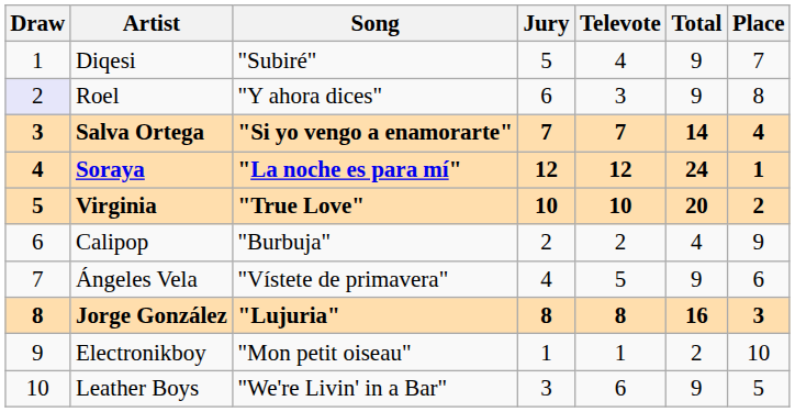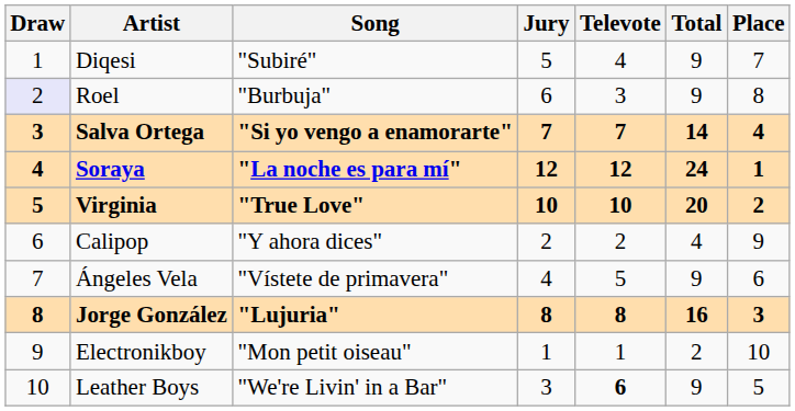 <table class="sortable wikitable" style="margin: 1em auto 1em auto; text-align:center">
 <tr>
 <th>Draw</th>
 <th>Artist</th>
 <th>Song</th>
 <th>Jury</th>
 <th>Televote</th>
 <th>Total</th>
 <th>Place</th>
 </tr>
 <tr>
 <td>1</td>
 <td align="left">Diqesi</td>
 <td align="left">"Subiré"</td>
 <td>5</td>
 <td>4</td>
 <td>9</td>
 <td>7</td>
 </tr>
 <tr>
 <td style="background: lavender;">2</td>
 <td align="left">Roel</td>
-<td align="left">"Y ahora dices"</td>
+<td align="left">"Burbuja"</td>
 <td>6</td>
 <td>3</td>
 <td>9</td>
 <td>8</td>
 </tr>
 <tr style="font-weight:bold; background:navajowhite;">
 <td>3</td>
 <td align="left">Salva Ortega</td>
 <td align="left">"Si yo vengo a enamorarte"</td>
 <td>7</td>
 <td>7</td>
 <td>14</td>
 <td>4</td>
 </tr>
 <tr style="font-weight:bold; background:navajowhite;">
 <td>4</td>
 <td align="left"><a href='#'>Soraya</a></td>
 <td align="left">"<a href='#'>La noche es para mí</a>"</td>
 <td>12</td>
 <td>12</td>
 <td>24</td>
 <td>1</td>
 </tr>
 <tr style="font-weight:bold; background:navajowhite;">
 <td>5</td>
 <td align="left">Virginia</td>
 <td align="left">"True Love"</td>
 <td>10</td>
 <td>10</td>
 <td>20</td>
 <td>2</td>
 </tr>
 <tr>
 <td>6</td>
 <td align="left">Calipop</td>
-<td align="left">"Burbuja"</td>
+<td align="left">"Y ahora dices"</td>
 <td>2</td>
 <td>2</td>
 <td>4</td>
 <td>9</td>
 </tr>
 <tr>
 <td>7</td>
 <td align="left">Ángeles Vela</td>
 <td align="left">"Vístete de primavera"</td>
 <td>4</td>
 <td>5</td>
 <td>9</td>
 <td>6</td>
 </tr>
 <tr style="font-weight:bold; background:navajowhite;">
 <td>8</td>
 <td align="left">Jorge González</td>
 <td align="left">"Lujuria"</td>
 <td>8</td>
 <td>8</td>
 <td>16</td>
 <td>3</td>
 </tr>
 <tr>
 <td>9</td>
 <td align="left">Electronikboy</td>
 <td align="left">"Mon petit oiseau"</td>
 <td>1</td>
 <td>1</td>
 <td>2</td>
 <td>10</td>
 </tr>
 <tr>
 <td>10</td>
 <td align="left">Leather Boys</td>
 <td align="left">"We're Livin' in a Bar"</td>
 <td>3</td>
-<td>6</td>
+<td><strong>6</strong></td>
 <td>9</td>
 <td>5</td>
 </tr>
 </table>
